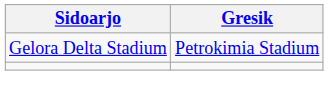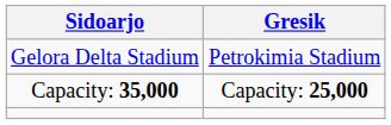 <table class="wikitable" style="text-align:center;margin:1em auto;">
 <tr>
 <th><a href='#'>Sidoarjo</a></th>
 <th><a href='#'>Gresik</a></th>
 </tr>
 <tr>
 <td><a href='#'>Gelora Delta Stadium</a></td>
 <td><a href='#'>Petrokimia Stadium</a></td>
 </tr>
 <tr>
+<td>Capacity: <strong>35,000</strong></td>
+<td>Capacity: <strong>25,000</strong></td>
+</tr>
+<tr>
 <td></td>
 <td></td>
 </tr>
 </table>
